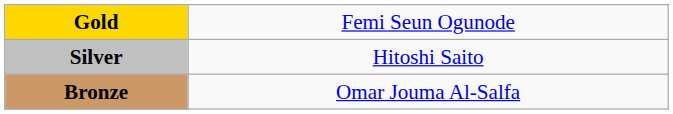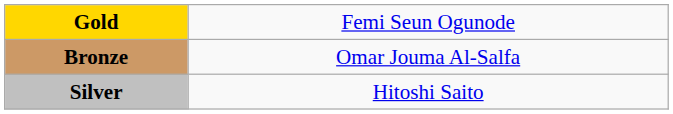 <table class="wikitable" style=" text-align:center; font-size:110%;" width="35%">
 <tr>
 <td bgcolor="gold"><strong>Gold</strong></td>
 <td><a href='#'>Femi Seun Ogunode</a><br></td>
 </tr>
 <tr>
+<td bgcolor="CC9966"><strong>Bronze</strong></td>
+<td><a href='#'>Omar Jouma Al-Salfa</a><br></td>
+</tr>
+<tr>
 <td bgcolor="silver"><strong>Silver</strong></td>
 <td><a href='#'>Hitoshi Saito</a><br></td>
 </tr>
-<tr>
-<td bgcolor="CC9966"><strong>Bronze</strong></td>
-<td><a href='#'>Omar Jouma Al-Salfa</a><br></td>
-</tr>
 </table>
